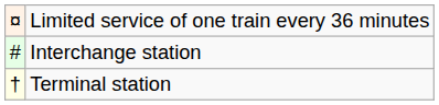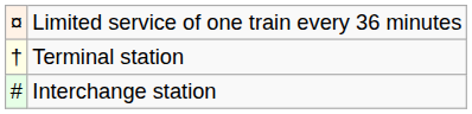 <table class="wikitable">
 <tr>
 <td style="background-color:#FFF2E6">¤</td>
 <td>Limited service of one train every 36 minutes</td>
 </tr>
 <tr>
+<td style="background-color:#FFFFE6">†</td>
+<td>Terminal station</td>
+</tr>
+<tr>
 <td style="background-color:#E6FFE6">#</td>
 <td>Interchange station</td>
 </tr>
-<tr>
-<td style="background-color:#FFFFE6">†</td>
-<td>Terminal station</td>
-</tr>
 </table>
